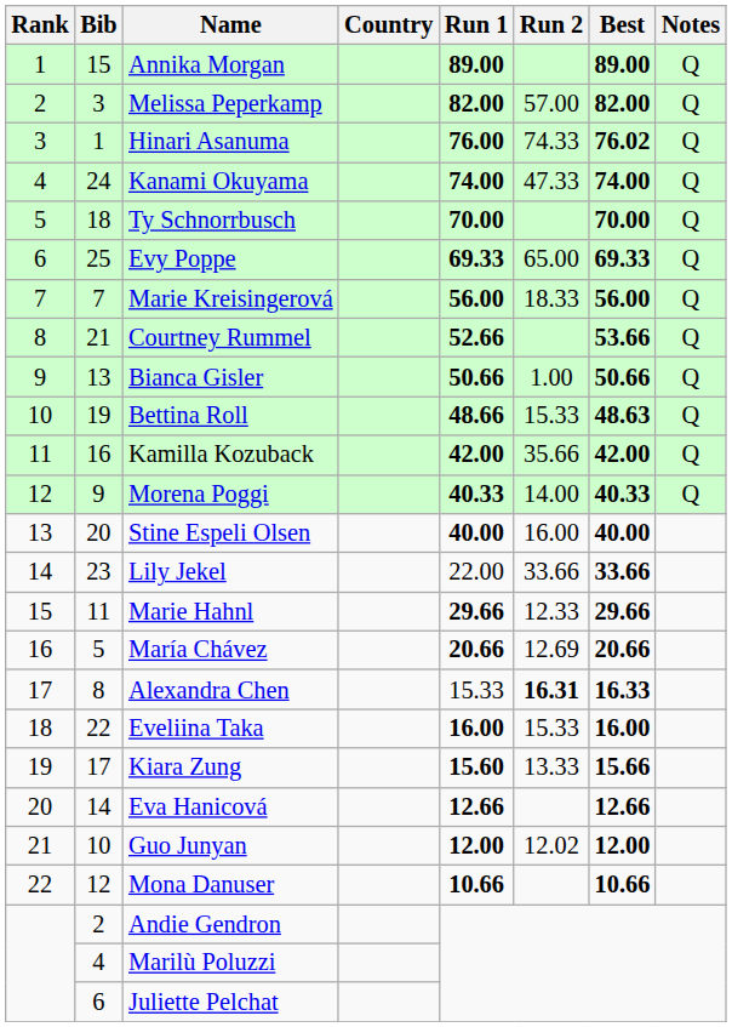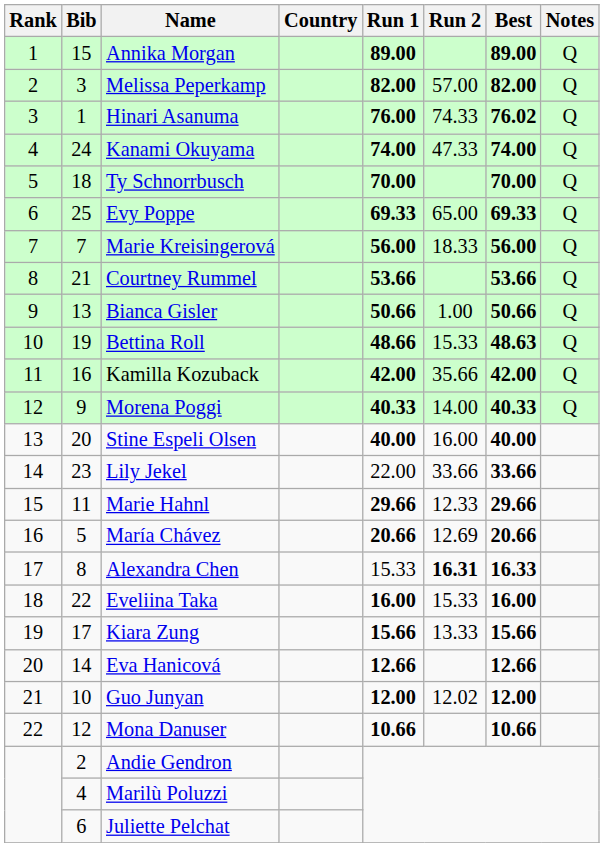 <table class="wikitable sortable" style="text-align:center">
 <tr>
 <th>Rank</th>
 <th>Bib</th>
 <th>Name</th>
 <th>Country</th>
 <th>Run 1</th>
 <th>Run 2</th>
 <th>Best</th>
 <th>Notes</th>
 </tr>
 <tr bgcolor=ccffcc>
 <td>1</td>
 <td>15</td>
 <td align=left><a href='#'>Annika Morgan</a></td>
 <td align=left></td>
 <td><strong>89.00</strong></td>
 <td></td>
 <td><strong>89.00</strong></td>
 <td>Q</td>
 </tr>
 <tr bgcolor=ccffcc>
 <td>2</td>
 <td>3</td>
 <td align=left><a href='#'>Melissa Peperkamp</a></td>
 <td align=left></td>
 <td><strong>82.00</strong></td>
 <td>57.00</td>
 <td><strong>82.00</strong></td>
 <td>Q</td>
 </tr>
 <tr bgcolor=ccffcc>
 <td>3</td>
 <td>1</td>
 <td align=left><a href='#'>Hinari Asanuma</a></td>
 <td align=left></td>
 <td><strong>76.00</strong></td>
 <td>74.33</td>
 <td><strong>76.02</strong></td>
 <td>Q</td>
 </tr>
 <tr bgcolor=ccffcc>
 <td>4</td>
 <td>24</td>
 <td align=left><a href='#'>Kanami Okuyama</a></td>
 <td align=left></td>
 <td><strong>74.00</strong></td>
 <td>47.33</td>
 <td><strong>74.00</strong></td>
 <td>Q</td>
 </tr>
 <tr bgcolor=ccffcc>
 <td>5</td>
 <td>18</td>
 <td align=left><a href='#'>Ty Schnorrbusch</a></td>
 <td align=left></td>
 <td><strong>70.00</strong></td>
 <td></td>
 <td><strong>70.00</strong></td>
 <td>Q</td>
 </tr>
 <tr bgcolor=ccffcc>
 <td>6</td>
 <td>25</td>
 <td align=left><a href='#'>Evy Poppe</a></td>
 <td align=left></td>
 <td><strong>69.33</strong></td>
 <td>65.00</td>
 <td><strong>69.33</strong></td>
 <td>Q</td>
 </tr>
 <tr bgcolor=ccffcc>
 <td>7</td>
 <td>7</td>
 <td align=left><a href='#'>Marie Kreisingerová</a></td>
 <td align=left></td>
 <td><strong>56.00</strong></td>
 <td>18.33</td>
 <td><strong>56.00</strong></td>
 <td>Q</td>
 </tr>
 <tr bgcolor=ccffcc>
 <td>8</td>
 <td>21</td>
 <td align=left><a href='#'>Courtney Rummel</a></td>
 <td align=left></td>
-<td><strong>52.66</strong></td>
+<td><strong>53.66</strong></td>
 <td></td>
 <td><strong>53.66</strong></td>
 <td>Q</td>
 </tr>
 <tr bgcolor=ccffcc>
 <td>9</td>
 <td>13</td>
 <td align=left><a href='#'>Bianca Gisler</a></td>
 <td align=left></td>
 <td><strong>50.66</strong></td>
 <td>1.00</td>
 <td><strong>50.66</strong></td>
 <td>Q</td>
 </tr>
 <tr bgcolor=ccffcc>
 <td>10</td>
 <td>19</td>
 <td align=left><a href='#'>Bettina Roll</a></td>
 <td align=left></td>
 <td><strong>48.66</strong></td>
 <td>15.33</td>
 <td><strong>48.63</strong></td>
 <td>Q</td>
 </tr>
 <tr bgcolor=ccffcc>
 <td>11</td>
 <td>16</td>
 <td align=left>Kamilla Kozuback</td>
 <td align=left></td>
 <td><strong>42.00</strong></td>
 <td>35.66</td>
 <td><strong>42.00</strong></td>
 <td>Q</td>
 </tr>
 <tr bgcolor=ccffcc>
 <td>12</td>
 <td>9</td>
 <td align=left><a href='#'>Morena Poggi</a></td>
 <td align=left></td>
 <td><strong>40.33</strong></td>
 <td>14.00</td>
 <td><strong>40.33</strong></td>
 <td>Q</td>
 </tr>
 <tr>
 <td>13</td>
 <td>20</td>
 <td align=left><a href='#'>Stine Espeli Olsen</a></td>
 <td align=left></td>
 <td><strong>40.00</strong></td>
 <td>16.00</td>
 <td><strong>40.00</strong></td>
 <td></td>
 </tr>
 <tr>
 <td>14</td>
 <td>23</td>
 <td align=left><a href='#'>Lily Jekel</a></td>
 <td align=left></td>
 <td>22.00</td>
 <td>33.66</td>
 <td><strong>33.66</strong></td>
 <td></td>
 </tr>
 <tr>
 <td>15</td>
 <td>11</td>
 <td align=left><a href='#'>Marie Hahnl</a></td>
 <td align=left></td>
 <td><strong>29.66</strong></td>
 <td>12.33</td>
 <td><strong>29.66</strong></td>
 <td></td>
 </tr>
 <tr>
 <td>16</td>
 <td>5</td>
 <td align=left><a href='#'>María Chávez</a></td>
 <td align=left></td>
 <td><strong>20.66</strong></td>
 <td>12.69</td>
 <td><strong>20.66</strong></td>
 <td></td>
 </tr>
 <tr>
 <td>17</td>
 <td>8</td>
 <td align=left><a href='#'>Alexandra Chen</a></td>
 <td align=left></td>
 <td>15.33</td>
 <td><strong>16.31</strong></td>
 <td><strong>16.33</strong></td>
 <td></td>
 </tr>
 <tr>
 <td>18</td>
 <td>22</td>
 <td align=left><a href='#'>Eveliina Taka</a></td>
 <td align=left></td>
 <td><strong>16.00</strong></td>
 <td>15.33</td>
 <td><strong>16.00</strong></td>
 <td></td>
 </tr>
 <tr>
 <td>19</td>
 <td>17</td>
 <td align=left><a href='#'>Kiara Zung</a></td>
 <td align=left></td>
-<td><strong>15.60</strong></td>
+<td><strong>15.66</strong></td>
 <td>13.33</td>
 <td><strong>15.66</strong></td>
 <td></td>
 </tr>
 <tr>
 <td>20</td>
 <td>14</td>
 <td align=left><a href='#'>Eva Hanicová</a></td>
 <td align=left></td>
 <td><strong>12.66</strong></td>
 <td></td>
 <td><strong>12.66</strong></td>
 <td></td>
 </tr>
 <tr>
 <td>21</td>
 <td>10</td>
 <td align=left><a href='#'>Guo Junyan</a></td>
 <td align=left></td>
 <td><strong>12.00</strong></td>
 <td>12.02</td>
 <td><strong>12.00</strong></td>
 <td></td>
 </tr>
 <tr>
 <td>22</td>
 <td>12</td>
 <td align=left><a href='#'>Mona Danuser</a></td>
 <td align=left></td>
 <td><strong>10.66</strong></td>
 <td></td>
 <td><strong>10.66</strong></td>
 <td></td>
 </tr>
 <tr>
 <td rowspan=3></td>
 <td>2</td>
 <td align=left><a href='#'>Andie Gendron</a></td>
 <td align=left></td>
 <td colspan=4 rowspan=3></td>
 </tr>
 <tr>
 <td>4</td>
 <td align=left><a href='#'>Marilù Poluzzi</a></td>
 <td align=left></td>
 </tr>
 <tr>
 <td>6</td>
 <td align=left><a href='#'>Juliette Pelchat</a></td>
 <td align=left></td>
 </tr>
 </table>
